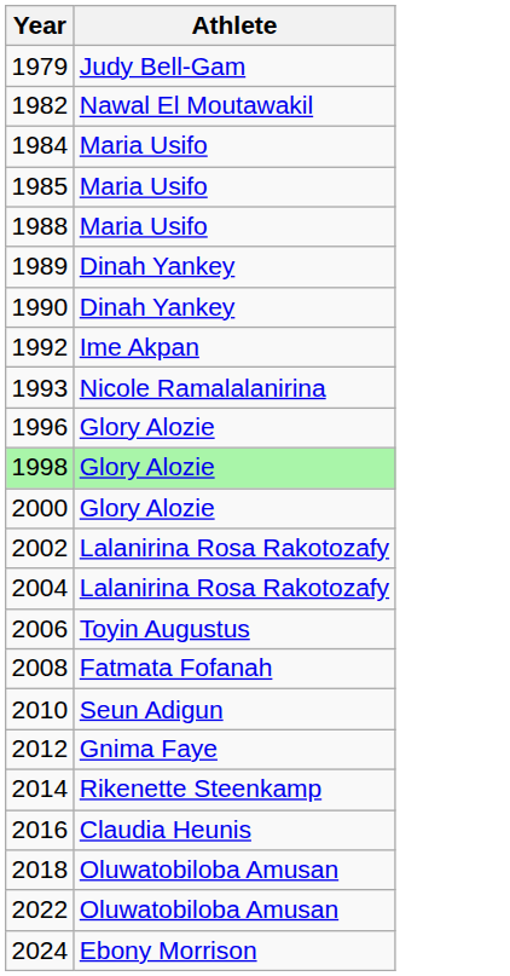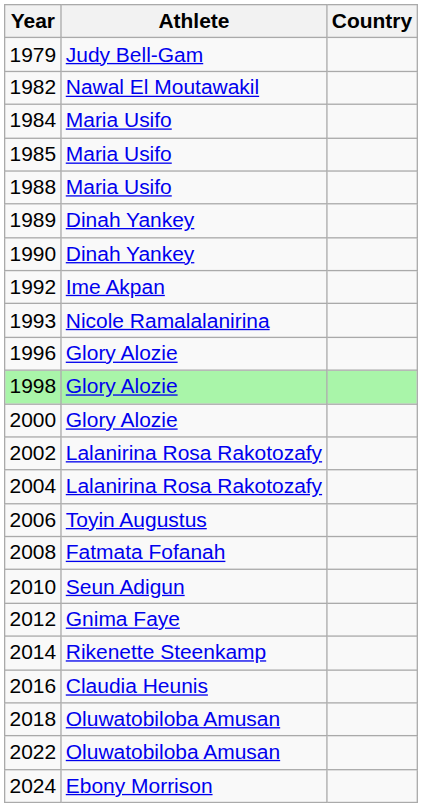 <table class="wikitable sortable">
 <tr>
 <th>Year</th>
 <th>Athlete</th>
+<th>Country</th>
 </tr>
 <tr>
 <td>1979</td>
 <td><a href='#'>Judy Bell-Gam</a></td>
+<td></td>
 </tr>
 <tr>
 <td>1982</td>
 <td><a href='#'>Nawal El Moutawakil</a></td>
+<td></td>
 </tr>
 <tr>
 <td>1984</td>
 <td><a href='#'>Maria Usifo</a></td>
+<td></td>
 </tr>
 <tr>
 <td>1985</td>
 <td><a href='#'>Maria Usifo</a></td>
+<td></td>
 </tr>
 <tr>
 <td>1988</td>
 <td><a href='#'>Maria Usifo</a></td>
+<td></td>
 </tr>
 <tr>
 <td>1989</td>
 <td><a href='#'>Dinah Yankey</a></td>
+<td></td>
 </tr>
 <tr>
 <td>1990</td>
 <td><a href='#'>Dinah Yankey</a></td>
+<td></td>
 </tr>
 <tr>
 <td>1992</td>
 <td><a href='#'>Ime Akpan</a></td>
+<td></td>
 </tr>
 <tr>
 <td>1993</td>
 <td><a href='#'>Nicole Ramalalanirina</a></td>
+<td></td>
 </tr>
 <tr>
 <td>1996</td>
 <td><a href='#'>Glory Alozie</a></td>
+<td></td>
 </tr>
 <tr bgcolor=#A9F5A9>
 <td>1998</td>
 <td><a href='#'>Glory Alozie</a></td>
+<td></td>
 </tr>
 <tr>
 <td>2000</td>
 <td><a href='#'>Glory Alozie</a></td>
+<td></td>
 </tr>
 <tr>
 <td>2002</td>
 <td><a href='#'>Lalanirina Rosa Rakotozafy</a></td>
+<td></td>
 </tr>
 <tr>
 <td>2004</td>
 <td><a href='#'>Lalanirina Rosa Rakotozafy</a></td>
+<td></td>
 </tr>
 <tr>
 <td>2006</td>
 <td><a href='#'>Toyin Augustus</a></td>
+<td></td>
 </tr>
 <tr>
 <td>2008</td>
 <td><a href='#'>Fatmata Fofanah</a></td>
+<td></td>
 </tr>
 <tr>
 <td>2010</td>
 <td><a href='#'>Seun Adigun</a></td>
+<td></td>
 </tr>
 <tr>
 <td>2012</td>
 <td><a href='#'>Gnima Faye</a></td>
+<td></td>
 </tr>
 <tr>
 <td>2014</td>
 <td><a href='#'>Rikenette Steenkamp</a></td>
+<td></td>
 </tr>
 <tr>
 <td>2016</td>
 <td><a href='#'>Claudia Heunis</a></td>
+<td></td>
 </tr>
 <tr>
 <td>2018</td>
 <td><a href='#'>Oluwatobiloba Amusan</a></td>
+<td></td>
 </tr>
 <tr>
 <td>2022</td>
 <td><a href='#'>Oluwatobiloba Amusan</a></td>
+<td></td>
 </tr>
 <tr>
 <td>2024</td>
 <td><a href='#'>Ebony Morrison</a></td>
+<td></td>
 </tr>
 </table>
